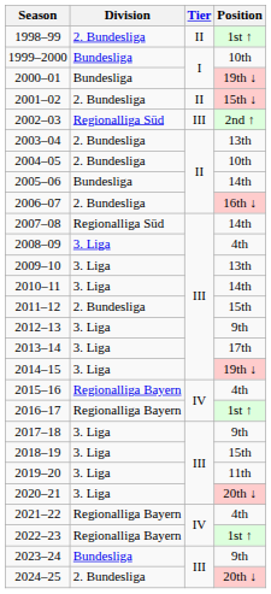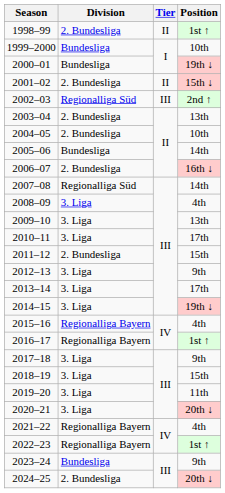 <table class="wikitable">
 <tr>
 <th>Season</th>
 <th>Division</th>
 <th><a href='#'>Tier</a></th>
 <th>Position</th>
 </tr>
 <tr align="center">
 <td>1998–99</td>
 <td align="left"><a href='#'>2. Bundesliga</a></td>
 <td>II</td>
 <td bgcolor="#ddffdd">1st ↑</td>
 </tr>
 <tr align="center">
 <td>1999–2000</td>
 <td align="left"><a href='#'>Bundesliga</a></td>
 <td rowspan=2>I</td>
 <td>10th</td>
 </tr>
 <tr align="center">
 <td>2000–01</td>
 <td align="left">Bundesliga</td>
 <td bgcolor="#ffcccc">19th ↓</td>
 </tr>
 <tr align="center">
 <td>2001–02</td>
 <td align="left">2. Bundesliga</td>
 <td>II</td>
 <td bgcolor="#ffcccc">15th ↓</td>
 </tr>
 <tr align="center">
 <td>2002–03</td>
 <td align="left"><a href='#'>Regionalliga Süd</a></td>
 <td>III</td>
 <td bgcolor="#ddffdd">2nd ↑</td>
 </tr>
 <tr align="center">
 <td>2003–04</td>
 <td align="left">2. Bundesliga</td>
 <td rowspan=4>II</td>
 <td>13th</td>
 </tr>
 <tr align="center">
 <td>2004–05</td>
 <td align="left">2. Bundesliga</td>
 <td>10th</td>
 </tr>
 <tr align="center">
 <td>2005–06</td>
 <td align="left">Bundesliga</td>
 <td>14th</td>
 </tr>
 <tr align="center">
 <td>2006–07</td>
 <td align="left">2. Bundesliga</td>
 <td bgcolor="#ffcccc">16th ↓</td>
 </tr>
 <tr align="center">
 <td>2007–08</td>
 <td align="left">Regionalliga Süd</td>
 <td rowspan=8>III</td>
 <td>14th</td>
 </tr>
 <tr align="center">
 <td>2008–09</td>
 <td align="left"><a href='#'>3. Liga</a></td>
 <td>4th</td>
 </tr>
 <tr align="center">
 <td>2009–10</td>
 <td align="left">3. Liga</td>
 <td>13th</td>
 </tr>
 <tr align="center">
 <td>2010–11</td>
 <td align="left">3. Liga</td>
-<td>14th</td>
+<td>17th</td>
 </tr>
 <tr align="center">
 <td>2011–12</td>
 <td align="left">2. Bundesliga</td>
 <td>15th</td>
 </tr>
 <tr align="center">
 <td>2012–13</td>
 <td align="left">3. Liga</td>
 <td>9th</td>
 </tr>
 <tr align="center">
 <td>2013–14</td>
 <td align="left">3. Liga</td>
 <td>17th</td>
 </tr>
 <tr align="center">
 <td>2014–15</td>
 <td align="left">3. Liga</td>
 <td bgcolor="#ffcccc">19th ↓</td>
 </tr>
 <tr align="center">
 <td>2015–16</td>
 <td align="left"><a href='#'>Regionalliga Bayern</a></td>
 <td rowspan=2>IV</td>
 <td>4th</td>
 </tr>
 <tr align="center">
 <td>2016–17</td>
 <td align="left">Regionalliga Bayern</td>
 <td bgcolor="#ddffdd">1st ↑</td>
 </tr>
 <tr align="center">
 <td>2017–18</td>
 <td align="left">3. Liga</td>
 <td rowspan=4>III</td>
 <td>9th</td>
 </tr>
 <tr align="center">
 <td>2018–19</td>
 <td align="left">3. Liga</td>
 <td>15th</td>
 </tr>
 <tr align="center">
 <td>2019–20</td>
 <td align="left">3. Liga</td>
 <td>11th</td>
 </tr>
 <tr align="center">
 <td>2020–21</td>
 <td align="left">3. Liga</td>
 <td bgcolor="#ffcccc">20th ↓</td>
 </tr>
 <tr align="center">
 <td>2021–22</td>
 <td align="left">Regionalliga Bayern</td>
 <td rowspan="2">IV</td>
 <td>4th</td>
 </tr>
 <tr align="center">
 <td>2022–23</td>
 <td align="left">Regionalliga Bayern</td>
 <td bgcolor="#ddffdd">1st ↑</td>
 </tr>
 <tr align="center">
 <td>2023–24</td>
 <td align="left"><a href='#'>Bundesliga</a></td>
 <td rowspan=2>III</td>
 <td>9th</td>
 </tr>
 <tr align="center">
 <td>2024–25</td>
 <td align="left">2. Bundesliga</td>
 <td style="background:#ffcccc">20th ↓</td>
 </tr>
 </table>
